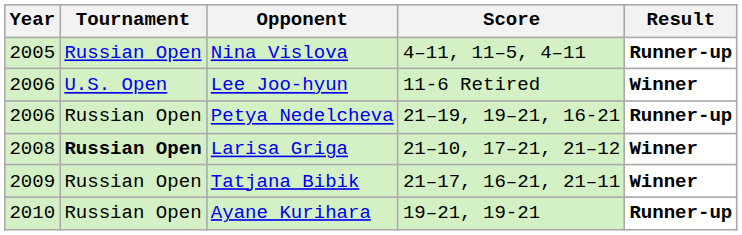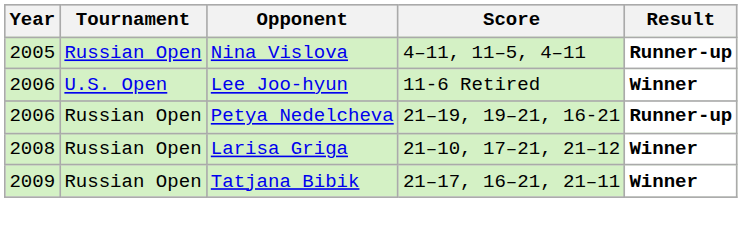 <table class="sortable wikitable" style="font-size: 90%;">
 <tr>
 <th>Year</th>
 <th>Tournament</th>
 <th>Opponent</th>
 <th>Score</th>
 <th>Result</th>
 </tr>
 <tr style="background:#D4F1C5">
 <td align="center">2005</td>
 <td align="left"><a href='#'>Russian Open</a></td>
 <td align="left"> <a href='#'>Nina Vislova</a></td>
 <td align="left">4–11, 11–5, 4–11</td>
 <td style="text-align:left; background:white"> <strong>Runner-up</strong></td>
 </tr>
 <tr style="background:#D4F1C5">
 <td align="center">2006</td>
 <td align="left"><a href='#'>U.S. Open</a></td>
 <td align="left"> <a href='#'>Lee Joo-hyun</a></td>
 <td align="left">11-6 Retired</td>
 <td style="text-align:left; background:white"> <strong>Winner</strong></td>
 </tr>
 <tr style="background:#D4F1C5">
 <td align="center">2006</td>
 <td align="left">Russian Open</td>
 <td align="left"> <a href='#'>Petya Nedelcheva</a></td>
 <td align="left">21–19, 19–21, 16-21</td>
 <td style="text-align:left; background:white"> <strong>Runner-up</strong></td>
 </tr>
 <tr style="background:#D4F1C5">
 <td align="center">2008</td>
-<td align="left"><strong>Russian Open</strong></td>
+<td align="left">Russian Open</td>
 <td align="left"> <a href='#'>Larisa Griga</a></td>
 <td align="left">21–10, 17–21, 21–12</td>
 <td style="text-align:left; background:white"> <strong>Winner</strong></td>
 </tr>
 <tr style="background:#D4F1C5">
 <td align="center">2009</td>
 <td align="left">Russian Open</td>
 <td align="left"> <a href='#'>Tatjana Bibik</a></td>
 <td align="left">21–17, 16–21, 21–11</td>
 <td style="text-align:left; background:white"> <strong>Winner</strong></td>
 </tr>
-<tr style="background:#D4F1C5">
-<td align="center">2010</td>
-<td align="left">Russian Open</td>
-<td align="left"> <a href='#'>Ayane Kurihara</a></td>
-<td align="left">19–21, 19-21</td>
-<td style="text-align:left; background:white"> <strong>Runner-up</strong></td>
-</tr>
 </table>
